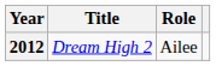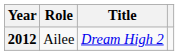 <table class="wikitable plainrowheaders">
 <tr>
 <th scope="col">Year</th>
+<th scope="col">Role</th>
 <th scope="col">Title</th>
-<th scope="col">Role</th>
 <th scope="col"></th>
 </tr>
 <tr>
 <th scope="row">2012</th>
+<td>Ailee</td>
 <td><em><a href='#'>Dream High 2</a></em></td>
-<td>Ailee</td>
 <td style="text-align:center"></td>
 </tr>
 </table>
